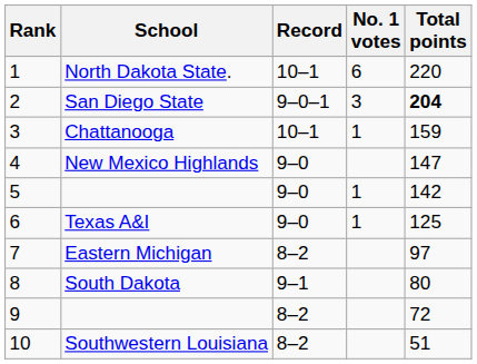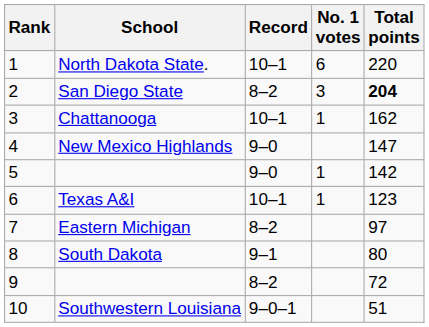 <table class="wikitable">
 <tr>
 <th>Rank</th>
 <th>School</th>
 <th>Record</th>
 <th>No. 1<br>votes</th>
 <th>Total<br>points</th>
 </tr>
 <tr>
 <td>1</td>
 <td><a href='#'>North Dakota State</a>.</td>
 <td>10–1</td>
 <td>6</td>
 <td>220</td>
 </tr>
 <tr>
 <td>2</td>
 <td><a href='#'>San Diego State</a></td>
-<td>9–0–1</td>
+<td>8–2</td>
 <td>3</td>
 <td><strong>204</strong></td>
 </tr>
 <tr>
 <td>3</td>
 <td><a href='#'>Chattanooga</a></td>
 <td>10–1</td>
 <td>1</td>
-<td>159</td>
+<td>162</td>
 </tr>
 <tr>
 <td>4</td>
 <td><a href='#'>New Mexico Highlands</a></td>
 <td>9–0</td>
 <td></td>
 <td>147</td>
 </tr>
 <tr>
 <td>5</td>
 <td></td>
 <td>9–0</td>
 <td>1</td>
 <td>142</td>
 </tr>
 <tr>
 <td>6</td>
 <td><a href='#'>Texas A&I</a></td>
-<td>9–0</td>
+<td>10–1</td>
 <td>1</td>
-<td>125</td>
+<td>123</td>
 </tr>
 <tr>
 <td>7</td>
 <td><a href='#'>Eastern Michigan</a></td>
 <td>8–2</td>
 <td></td>
 <td>97</td>
 </tr>
 <tr>
 <td>8</td>
 <td><a href='#'>South Dakota</a></td>
 <td>9–1</td>
 <td></td>
 <td>80</td>
 </tr>
 <tr>
 <td>9</td>
 <td></td>
 <td>8–2</td>
 <td></td>
 <td>72</td>
 </tr>
 <tr>
 <td>10</td>
 <td><a href='#'>Southwestern Louisiana</a></td>
-<td>8–2</td>
+<td>9–0–1</td>
 <td></td>
 <td>51</td>
 </tr>
 </table>
